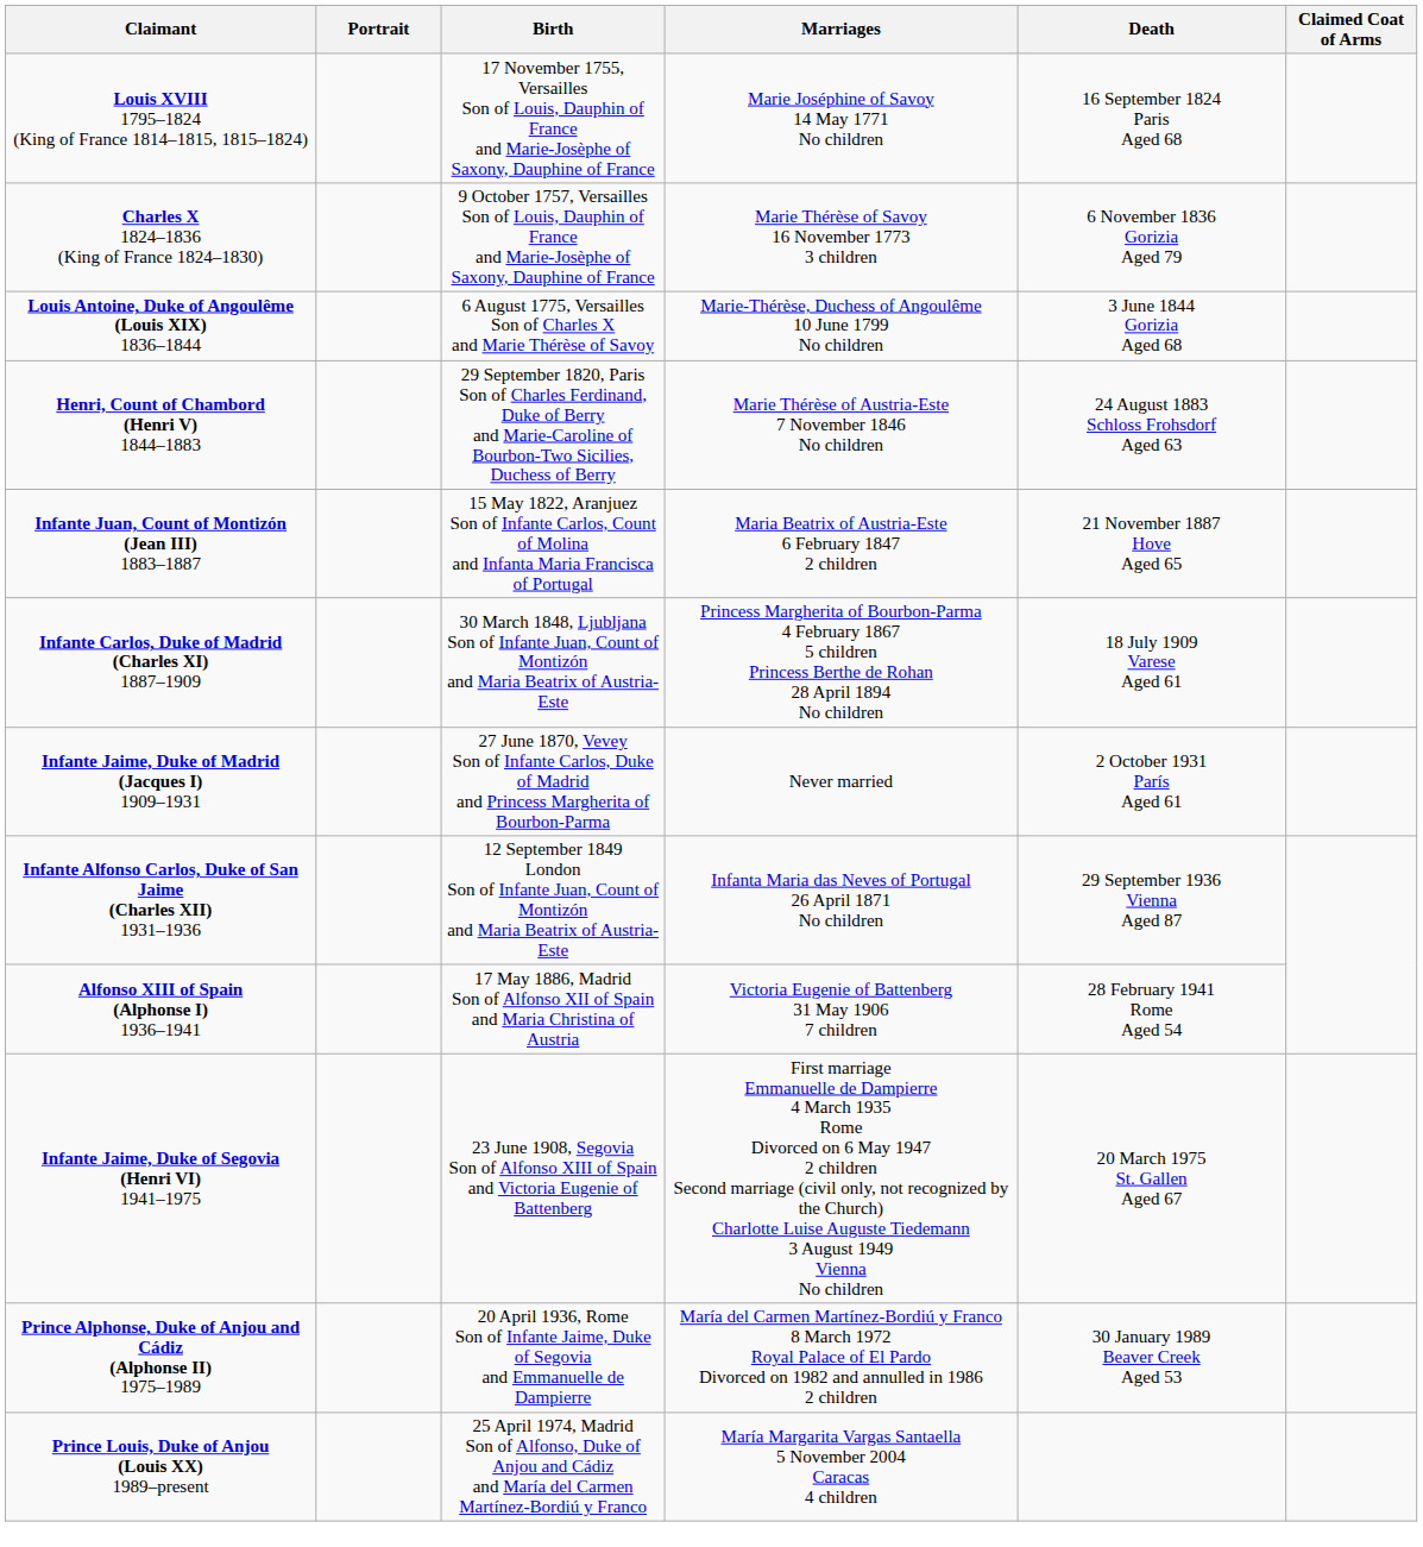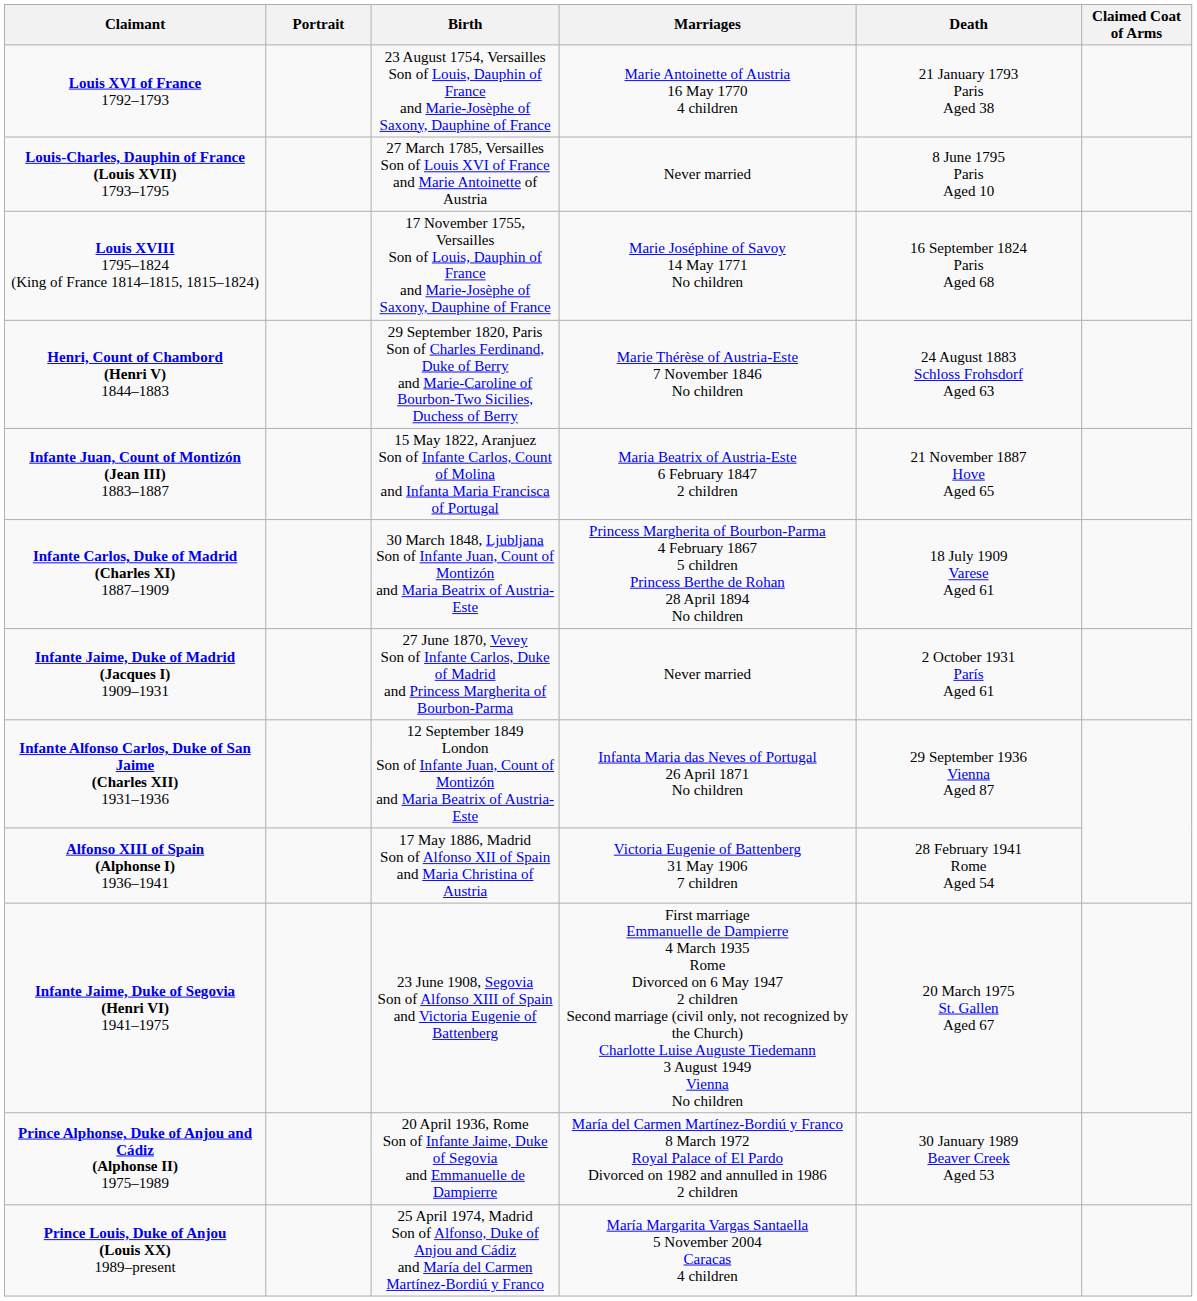 <table style="text-align:center; width:100%" class="wikitable">
 <tr>
 <th style="width:22%;">Claimant</th>
 <th style="width:105px;">Portrait</th>
 <th>Birth</th>
 <th style="width:25%;">Marriages</th>
 <th style="width:19%;">Death</th>
 <th style="width:110px;">Claimed Coat of Arms</th>
 </tr>
 <tr>
+<td><strong><a href='#'>Louis XVI of France</a></strong><br>1792–1793</td>
+<td></td>
+<td>23 August 1754, Versailles<br>Son of <a href='#'>Louis, Dauphin of France</a><br>and <a href='#'>Marie-Josèphe of Saxony, Dauphine of France</a></td>
+<td><a href='#'>Marie Antoinette of Austria</a><br>16 May 1770<br>4 children</td>
+<td>21 January 1793<br>Paris<br>Aged 38</td>
+<td></td>
+</tr>
+<tr>
+<td><strong><a href='#'>Louis-Charles, Dauphin of France</a></strong><br><strong>(Louis XVII)</strong><br>1793–1795</td>
+<td></td>
+<td>27 March 1785, Versailles<br>Son of <a href='#'>Louis XVI of France</a><br>and <a href='#'>Marie Antoinette</a> of Austria</td>
+<td>Never married</td>
+<td>8 June 1795<br>Paris<br>Aged 10</td>
+<td></td>
+</tr>
+<tr>
 <td><strong><a href='#'>Louis XVIII</a></strong><br>1795–1824<br>(King of France 1814–1815, 1815–1824)</td>
 <td></td>
 <td>17 November 1755, Versailles<br>Son of <a href='#'>Louis, Dauphin of France</a><br>and <a href='#'>Marie-Josèphe of Saxony, Dauphine of France</a></td>
 <td><a href='#'>Marie Joséphine of Savoy</a><br>14 May 1771<br>No children</td>
 <td>16 September 1824<br>Paris<br>Aged 68</td>
-<td></td>
-</tr>
-<tr>
-<td><strong><a href='#'>Charles X</a></strong><br>1824–1836<br>(King of France 1824–1830)</td>
-<td></td>
-<td>9 October 1757, Versailles<br>Son of <a href='#'>Louis, Dauphin of France</a><br>and <a href='#'>Marie-Josèphe of Saxony, Dauphine of France</a></td>
-<td><a href='#'>Marie Thérèse of Savoy</a><br>16 November 1773<br>3 children</td>
-<td>6 November 1836<br><a href='#'>Gorizia</a><br>Aged 79</td>
-<td></td>
-</tr>
-<tr>
-<td><strong><a href='#'>Louis Antoine, Duke of Angoulême</a></strong><br><strong>(Louis XIX)</strong><br>1836–1844</td>
-<td></td>
-<td>6 August 1775, Versailles<br>Son of <a href='#'>Charles X</a><br>and <a href='#'>Marie Thérèse of Savoy</a></td>
-<td><a href='#'>Marie-Thérèse, Duchess of Angoulême</a><br>10 June 1799<br>No children</td>
-<td>3 June 1844<br><a href='#'>Gorizia</a><br>Aged 68</td>
 <td></td>
 </tr>
 <tr>
 <td><strong><a href='#'>Henri, Count of Chambord</a></strong><br><strong>(Henri V)</strong><br>1844–1883</td>
 <td></td>
 <td>29 September 1820, Paris<br>Son of <a href='#'>Charles Ferdinand, Duke of Berry</a><br>and <a href='#'>Marie-Caroline of Bourbon-Two Sicilies, Duchess of Berry</a></td>
 <td><a href='#'>Marie Thérèse of Austria-Este</a><br>7 November 1846<br>No children</td>
 <td>24 August 1883<br><a href='#'>Schloss Frohsdorf</a><br>Aged 63</td>
 <td></td>
 </tr>
 <tr>
 <td><strong><a href='#'>Infante Juan, Count of Montizón</a></strong><br><strong>(Jean III)</strong><br>1883–1887</td>
 <td></td>
 <td>15 May 1822, Aranjuez<br>Son of <a href='#'>Infante Carlos, Count of Molina</a><br>and <a href='#'>Infanta Maria Francisca of Portugal</a></td>
 <td><a href='#'>Maria Beatrix of Austria-Este</a><br>6 February 1847<br>2 children</td>
 <td>21 November 1887<br><a href='#'>Hove</a><br>Aged 65</td>
 <td></td>
 </tr>
 <tr>
 <td><strong><a href='#'>Infante Carlos, Duke of Madrid</a></strong><br><strong>(Charles XI)</strong><br>1887–1909</td>
 <td></td>
 <td>30 March 1848, <a href='#'>Ljubljana</a><br>Son of <a href='#'>Infante Juan, Count of Montizón</a><br> and <a href='#'>Maria Beatrix of Austria-Este</a></td>
 <td><a href='#'>Princess Margherita of Bourbon-Parma</a><br>4 February 1867<br>5 children<br><a href='#'>Princess Berthe de Rohan</a><br>28 April 1894<br>No children</td>
 <td>18 July 1909<br><a href='#'>Varese</a><br>Aged 61</td>
 <td></td>
 </tr>
 <tr>
 <td><strong><a href='#'>Infante Jaime, Duke of Madrid</a></strong><br><strong>(Jacques I)</strong><br>1909–1931</td>
 <td></td>
 <td>27 June 1870, <a href='#'>Vevey</a><br>Son of <a href='#'>Infante Carlos, Duke of Madrid</a><br>and <a href='#'>Princess Margherita of Bourbon-Parma</a></td>
 <td>Never married</td>
 <td>2 October 1931<br><a href='#'>París</a><br>Aged 61</td>
 <td></td>
 </tr>
 <tr>
 <td><strong><a href='#'>Infante Alfonso Carlos, Duke of San Jaime</a></strong><br><strong>(Charles XII)</strong><br>1931–1936</td>
 <td></td>
 <td>12 September 1849<br>London<br>Son of <a href='#'>Infante Juan, Count of Montizón</a><br>and <a href='#'>Maria Beatrix of Austria-Este</a></td>
 <td><a href='#'>Infanta Maria das Neves of Portugal</a><br>26 April 1871<br>No children</td>
 <td>29 September 1936<br><a href='#'>Vienna</a><br>Aged 87</td>
 </tr>
 <tr>
 <td><strong><a href='#'>Alfonso XIII of Spain</a></strong><br><strong>(Alphonse I)</strong><br>1936–1941<br></td>
 <td></td>
 <td>17 May 1886, Madrid<br>Son of <a href='#'>Alfonso XII of Spain</a><br>and <a href='#'>Maria Christina of Austria</a></td>
 <td><a href='#'>Victoria Eugenie of Battenberg</a><br>31 May 1906<br>7 children</td>
 <td>28 February 1941<br>Rome<br>Aged 54</td>
 </tr>
 <tr>
 <td><strong><a href='#'>Infante Jaime, Duke of Segovia</a></strong><br><strong>(Henri VI)</strong><br>1941–1975</td>
 <td></td>
 <td>23 June 1908, <a href='#'>Segovia</a><br>Son of <a href='#'>Alfonso XIII of Spain</a><br>and <a href='#'>Victoria Eugenie of Battenberg</a></td>
 <td>First marriage<br><a href='#'>Emmanuelle de Dampierre</a><br>4 March 1935<br>Rome<br>Divorced on 6 May 1947<br>2 children<br>Second marriage (civil only, not recognized by the Church)<br><a href='#'>Charlotte Luise Auguste Tiedemann</a><br>3 August 1949<br><a href='#'>Vienna</a><br>No children</td>
 <td>20 March 1975<br><a href='#'>St. Gallen</a><br>Aged 67</td>
 <td></td>
 </tr>
 <tr>
 <td><strong><a href='#'>Prince Alphonse, Duke of Anjou and Cádiz</a></strong><br><strong>(Alphonse II)</strong><br>1975–1989</td>
 <td></td>
 <td>20 April 1936, Rome<br>Son of <a href='#'>Infante Jaime, Duke of Segovia</a><br>and <a href='#'>Emmanuelle de Dampierre</a></td>
 <td><a href='#'>María del Carmen Martínez-Bordiú y Franco</a><br>8 March 1972<br><a href='#'>Royal Palace of El Pardo</a><br>Divorced on 1982 and annulled in 1986<br>2 children</td>
 <td>30 January 1989<br><a href='#'>Beaver Creek</a><br>Aged 53</td>
 <td></td>
 </tr>
 <tr>
 <td><strong><a href='#'>Prince Louis, Duke of Anjou</a></strong><br><strong>(Louis XX)</strong><br>1989–present</td>
 <td></td>
 <td>25 April 1974, Madrid<br>Son of <a href='#'>Alfonso, Duke of Anjou and Cádiz</a><br>and <a href='#'>María del Carmen Martínez-Bordiú y Franco</a></td>
 <td><a href='#'>María Margarita Vargas Santaella</a><br>5 November 2004<br><a href='#'>Caracas</a><br>4 children</td>
 <td></td>
 <td></td>
 </tr>
 </table>
